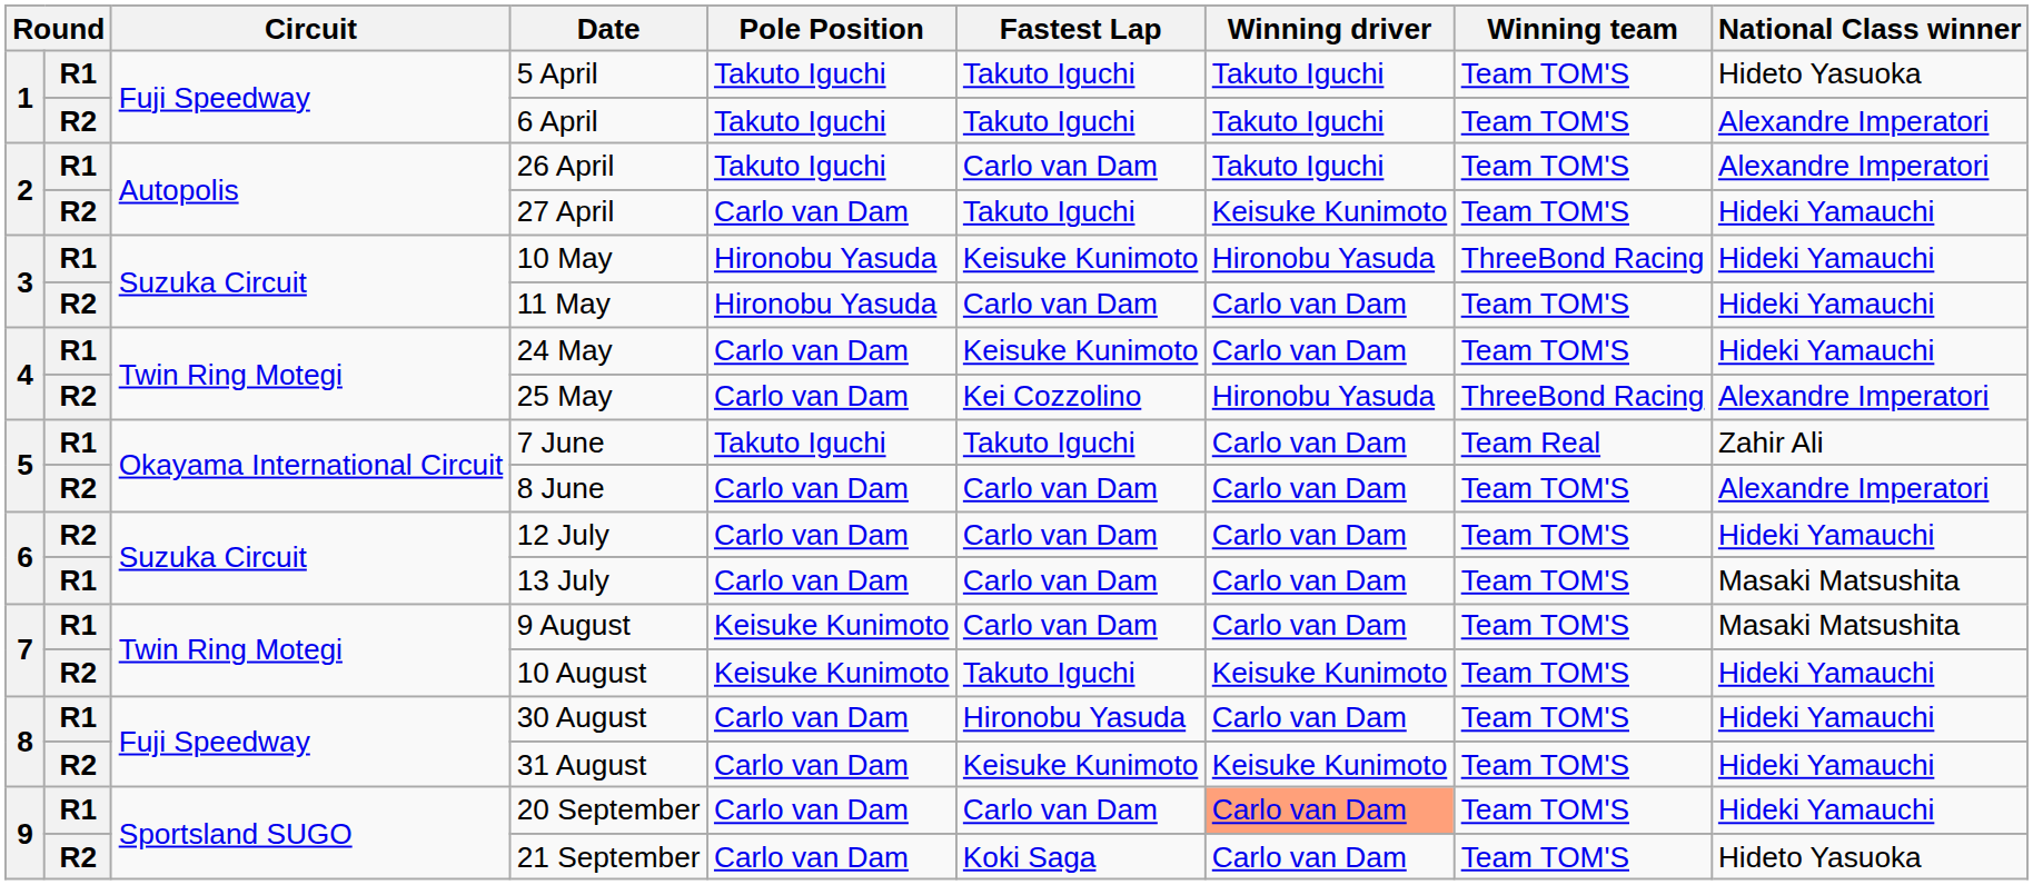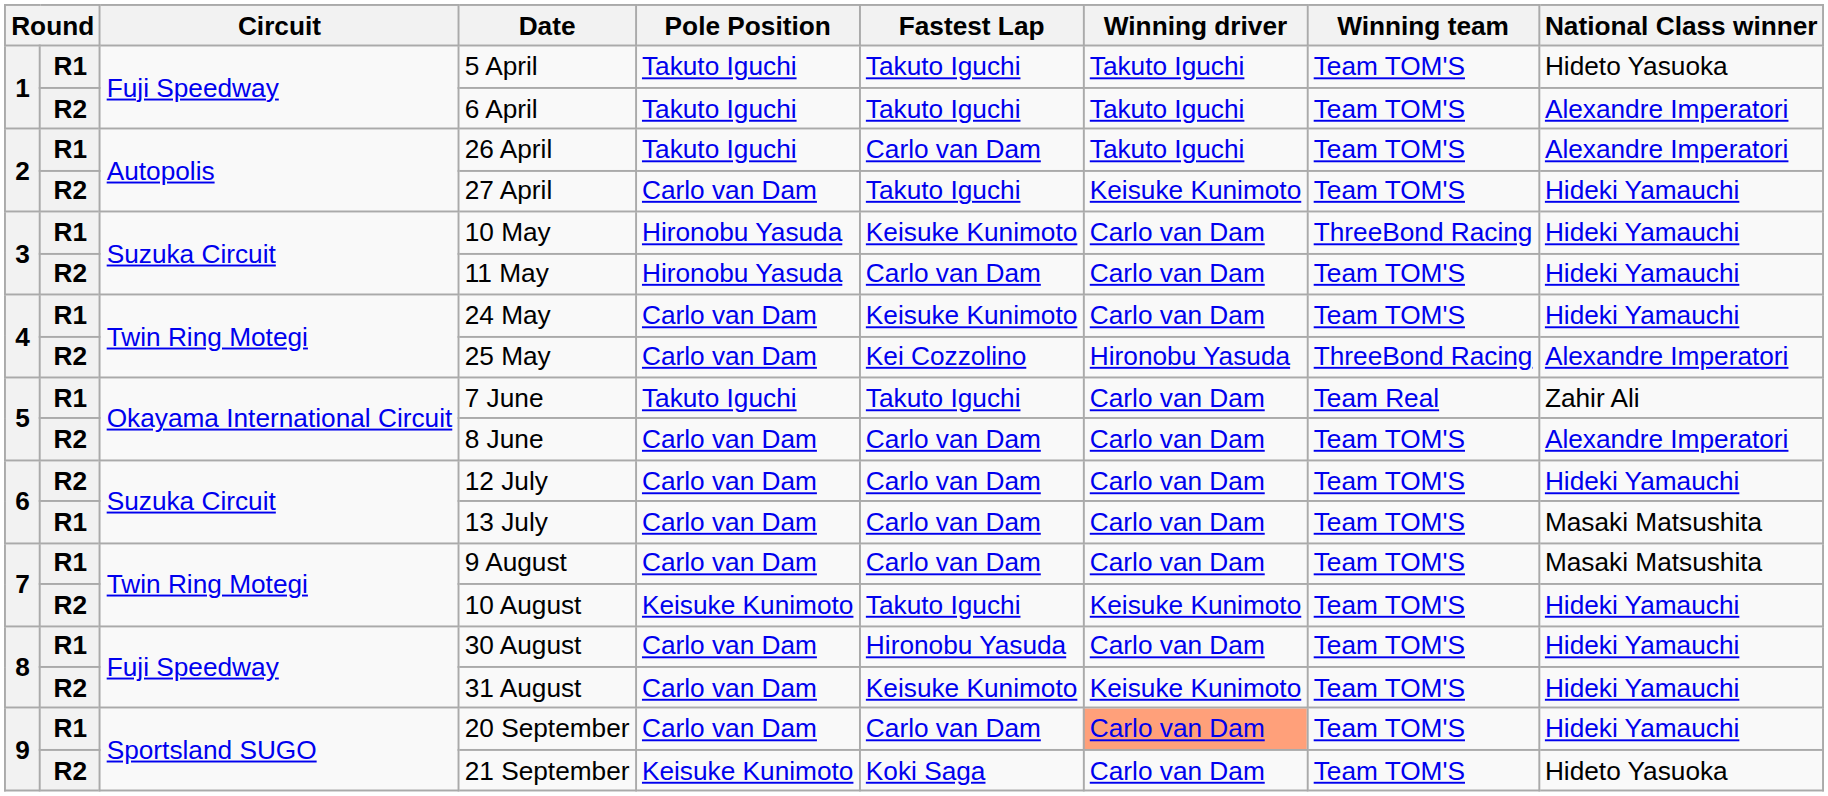 <table class="wikitable" style="font-size: 85%;">
 <tr>
 <th colspan=2>Round</th>
 <th>Circuit</th>
 <th>Date</th>
 <th>Pole Position</th>
 <th>Fastest Lap</th>
 <th>Winning driver</th>
 <th>Winning team</th>
 <th>National Class winner</th>
 </tr>
 <tr>
 <th rowspan=2>1</th>
 <th>R1</th>
 <td rowspan=2><a href='#'>Fuji Speedway</a></td>
 <td>5 April</td>
 <td> <a href='#'>Takuto Iguchi</a></td>
 <td> <a href='#'>Takuto Iguchi</a></td>
 <td> <a href='#'>Takuto Iguchi</a></td>
 <td> <a href='#'>Team TOM'S</a></td>
 <td> Hideto Yasuoka</td>
 </tr>
 <tr>
 <th>R2</th>
 <td>6 April</td>
 <td> <a href='#'>Takuto Iguchi</a></td>
 <td> <a href='#'>Takuto Iguchi</a></td>
 <td> <a href='#'>Takuto Iguchi</a></td>
 <td> <a href='#'>Team TOM'S</a></td>
 <td> <a href='#'>Alexandre Imperatori</a></td>
 </tr>
 <tr>
 <th rowspan=2>2</th>
 <th>R1</th>
 <td rowspan=2><a href='#'>Autopolis</a></td>
 <td>26 April</td>
 <td> <a href='#'>Takuto Iguchi</a></td>
 <td> <a href='#'>Carlo van Dam</a></td>
 <td> <a href='#'>Takuto Iguchi</a></td>
 <td> <a href='#'>Team TOM'S</a></td>
 <td nowrap> <a href='#'>Alexandre Imperatori</a></td>
 </tr>
 <tr>
 <th>R2</th>
 <td>27 April</td>
 <td> <a href='#'>Carlo van Dam</a></td>
 <td> <a href='#'>Takuto Iguchi</a></td>
 <td> <a href='#'>Keisuke Kunimoto</a></td>
 <td> <a href='#'>Team TOM'S</a></td>
 <td> <a href='#'>Hideki Yamauchi</a></td>
 </tr>
 <tr>
 <th rowspan=2>3</th>
 <th>R1</th>
 <td rowspan=2><a href='#'>Suzuka Circuit</a></td>
 <td>10 May</td>
 <td> <a href='#'>Hironobu Yasuda</a></td>
 <td> <a href='#'>Keisuke Kunimoto</a></td>
-<td> <a href='#'>Hironobu Yasuda</a></td>
+<td> <a href='#'>Carlo van Dam</a></td>
 <td nowrap> <a href='#'>ThreeBond Racing</a></td>
 <td> <a href='#'>Hideki Yamauchi</a></td>
 </tr>
 <tr>
 <th>R2</th>
 <td>11 May</td>
 <td> <a href='#'>Hironobu Yasuda</a></td>
 <td> <a href='#'>Carlo van Dam</a></td>
 <td> <a href='#'>Carlo van Dam</a></td>
 <td> <a href='#'>Team TOM'S</a></td>
 <td> <a href='#'>Hideki Yamauchi</a></td>
 </tr>
 <tr>
 <th rowspan=2>4</th>
 <th>R1</th>
 <td rowspan=2><a href='#'>Twin Ring Motegi</a></td>
 <td>24 May</td>
 <td> <a href='#'>Carlo van Dam</a></td>
 <td> <a href='#'>Keisuke Kunimoto</a></td>
 <td> <a href='#'>Carlo van Dam</a></td>
 <td> <a href='#'>Team TOM'S</a></td>
 <td> <a href='#'>Hideki Yamauchi</a></td>
 </tr>
 <tr>
 <th>R2</th>
 <td>25 May</td>
 <td> <a href='#'>Carlo van Dam</a></td>
 <td> <a href='#'>Kei Cozzolino</a></td>
 <td> <a href='#'>Hironobu Yasuda</a></td>
 <td> <a href='#'>ThreeBond Racing</a></td>
 <td> <a href='#'>Alexandre Imperatori</a></td>
 </tr>
 <tr>
 <th rowspan=2>5</th>
 <th>R1</th>
 <td rowspan=2 nowrap><a href='#'>Okayama International Circuit</a></td>
 <td>7 June</td>
 <td> <a href='#'>Takuto Iguchi</a></td>
 <td> <a href='#'>Takuto Iguchi</a></td>
 <td> <a href='#'>Carlo van Dam</a></td>
 <td> <a href='#'>Team Real</a></td>
 <td> Zahir Ali</td>
 </tr>
 <tr>
 <th>R2</th>
 <td>8 June</td>
 <td> <a href='#'>Carlo van Dam</a></td>
 <td> <a href='#'>Carlo van Dam</a></td>
 <td> <a href='#'>Carlo van Dam</a></td>
 <td> <a href='#'>Team TOM'S</a></td>
 <td> <a href='#'>Alexandre Imperatori</a></td>
 </tr>
 <tr>
 <th rowspan=2>6</th>
 <th>R2</th>
 <td rowspan=2><a href='#'>Suzuka Circuit</a></td>
 <td>12 July</td>
 <td> <a href='#'>Carlo van Dam</a></td>
 <td> <a href='#'>Carlo van Dam</a></td>
 <td> <a href='#'>Carlo van Dam</a></td>
 <td> <a href='#'>Team TOM'S</a></td>
 <td> <a href='#'>Hideki Yamauchi</a></td>
 </tr>
 <tr>
 <th>R1</th>
 <td>13 July</td>
 <td> <a href='#'>Carlo van Dam</a></td>
 <td> <a href='#'>Carlo van Dam</a></td>
 <td> <a href='#'>Carlo van Dam</a></td>
 <td> <a href='#'>Team TOM'S</a></td>
 <td> Masaki Matsushita</td>
 </tr>
 <tr>
 <th rowspan=2>7</th>
 <th>R1</th>
 <td rowspan=2><a href='#'>Twin Ring Motegi</a></td>
 <td>9 August</td>
-<td> <a href='#'>Keisuke Kunimoto</a></td>
+<td> <a href='#'>Carlo van Dam</a></td>
 <td> <a href='#'>Carlo van Dam</a></td>
 <td> <a href='#'>Carlo van Dam</a></td>
 <td> <a href='#'>Team TOM'S</a></td>
 <td> Masaki Matsushita</td>
 </tr>
 <tr>
 <th>R2</th>
 <td>10 August</td>
 <td nowrap> <a href='#'>Keisuke Kunimoto</a></td>
 <td> <a href='#'>Takuto Iguchi</a></td>
 <td> <a href='#'>Keisuke Kunimoto</a></td>
 <td> <a href='#'>Team TOM'S</a></td>
 <td> <a href='#'>Hideki Yamauchi</a></td>
 </tr>
 <tr>
 <th rowspan=2>8</th>
 <th>R1</th>
 <td rowspan=2><a href='#'>Fuji Speedway</a></td>
 <td>30 August</td>
 <td> <a href='#'>Carlo van Dam</a></td>
 <td> <a href='#'>Hironobu Yasuda</a></td>
 <td> <a href='#'>Carlo van Dam</a></td>
 <td> <a href='#'>Team TOM'S</a></td>
 <td> <a href='#'>Hideki Yamauchi</a></td>
 </tr>
 <tr>
 <th>R2</th>
 <td>31 August</td>
 <td> <a href='#'>Carlo van Dam</a></td>
 <td nowrap> <a href='#'>Keisuke Kunimoto</a></td>
 <td nowrap> <a href='#'>Keisuke Kunimoto</a></td>
 <td> <a href='#'>Team TOM'S</a></td>
 <td> <a href='#'>Hideki Yamauchi</a></td>
 </tr>
 <tr>
 <th rowspan=2>9</th>
 <th>R1</th>
 <td rowspan=2><a href='#'>Sportsland SUGO</a></td>
 <td nowrap>20 September</td>
 <td> <a href='#'>Carlo van Dam</a></td>
 <td> <a href='#'>Carlo van Dam</a></td>
 <td style="background: lightsalmon;"> <a href='#'>Carlo van Dam</a></td>
 <td> <a href='#'>Team TOM'S</a></td>
 <td> <a href='#'>Hideki Yamauchi</a></td>
 </tr>
 <tr>
 <th>R2</th>
 <td>21 September</td>
-<td> <a href='#'>Carlo van Dam</a></td>
+<td> <a href='#'>Keisuke Kunimoto</a></td>
 <td> <a href='#'>Koki Saga</a></td>
 <td> <a href='#'>Carlo van Dam</a></td>
 <td> <a href='#'>Team TOM'S</a></td>
 <td> Hideto Yasuoka</td>
 </tr>
 </table>
